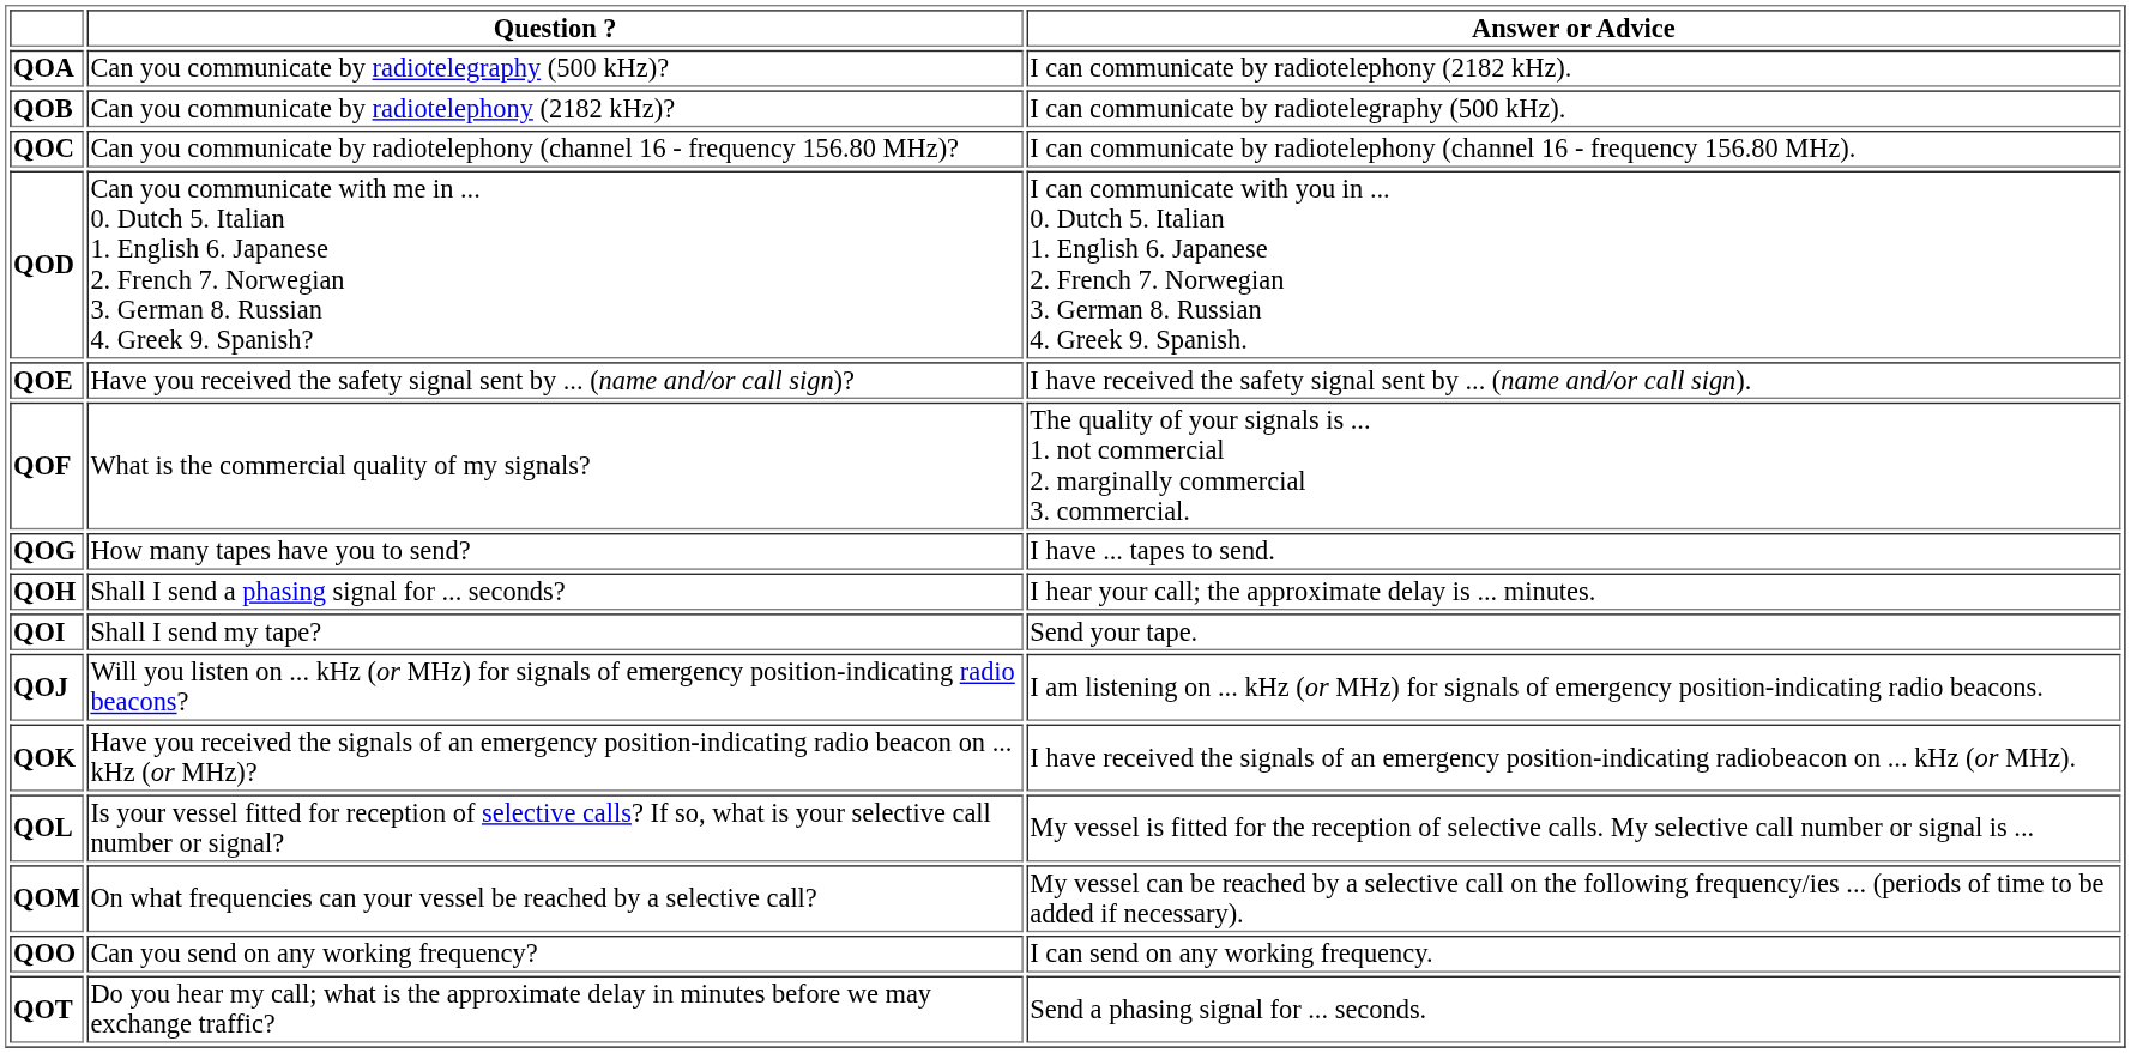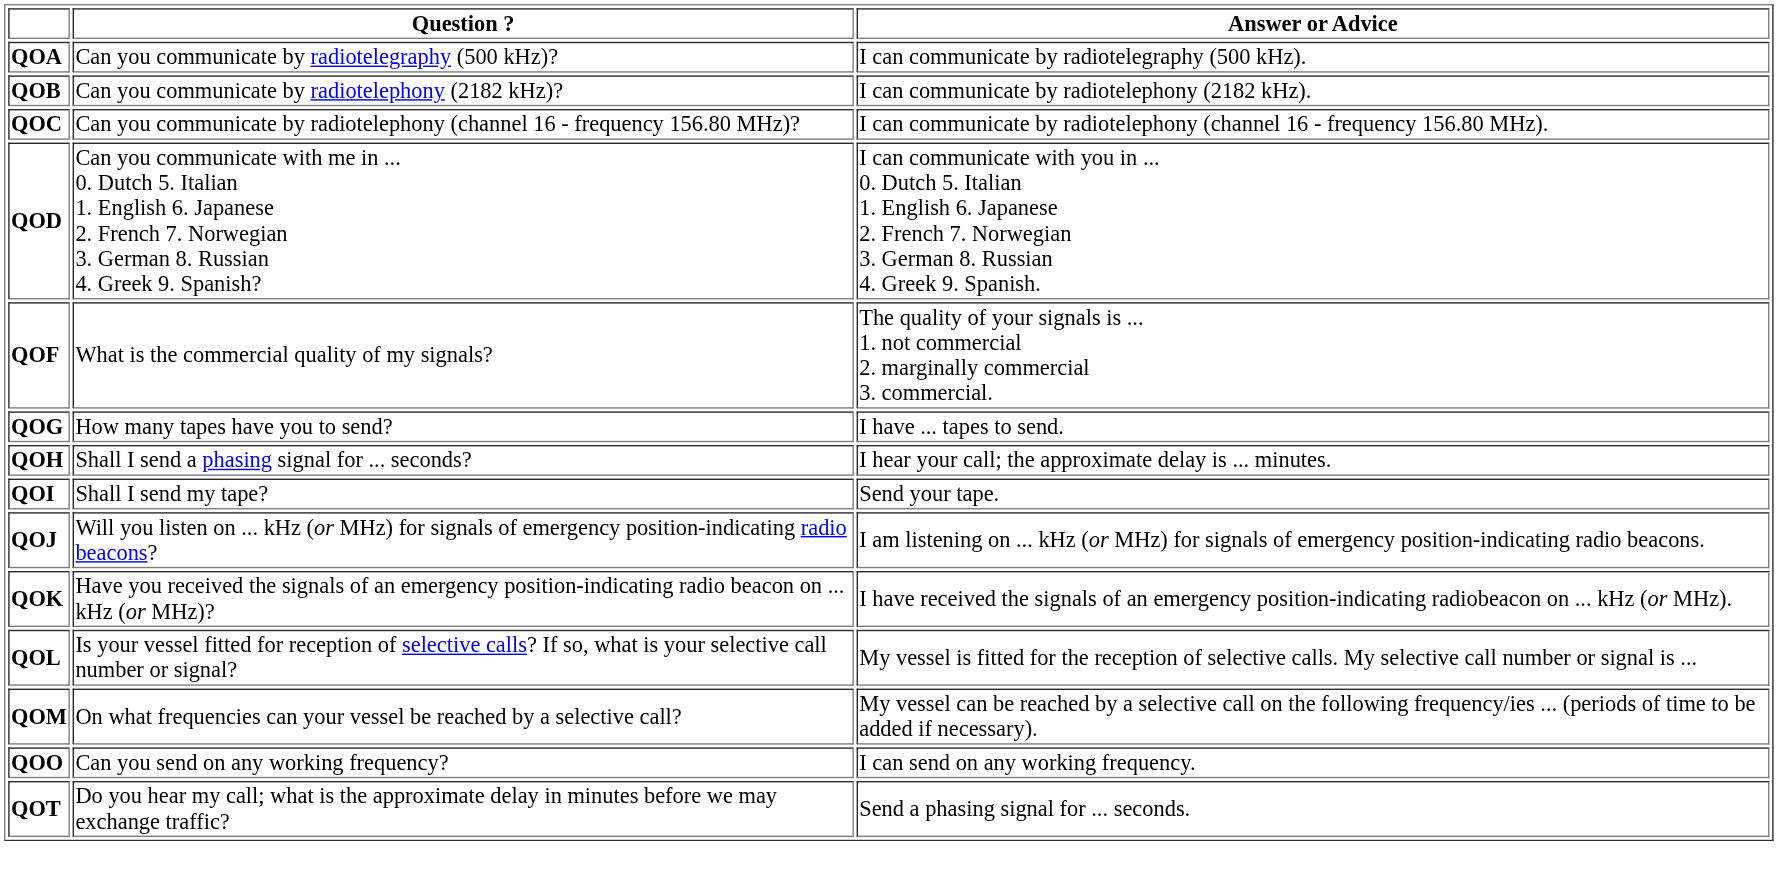 <table border="1">
 <tr>
 <th></th>
 <th><strong>Question ?</strong></th>
 <th><strong>Answer or Advice</strong></th>
 </tr>
 <tr>
 <td><strong>QOA </strong></td>
 <td>Can you communicate by <a href='#'>radiotelegraphy</a> (500 kHz)?</td>
-<td>I can communicate by radiotelephony (2182 kHz).</td>
+<td>I can communicate by radiotelegraphy (500 kHz).</td>
 </tr>
 <tr>
 <td><strong>QOB </strong></td>
 <td>Can you communicate by <a href='#'>radiotelephony</a> (2182 kHz)?</td>
-<td>I can communicate by radiotelegraphy (500 kHz).</td>
+<td>I can communicate by radiotelephony (2182 kHz).</td>
 </tr>
 <tr>
 <td><strong>QOC </strong></td>
 <td>Can you communicate by radiotelephony (channel 16 - frequency 156.80 MHz)?</td>
 <td>I can communicate by radiotelephony (channel 16 - frequency 156.80 MHz).</td>
 </tr>
 <tr>
 <td><strong>QOD </strong></td>
 <td>Can you communicate with me in ...<br> 0. Dutch 5. Italian<br> 1. English 6. Japanese<br> 2. French 7. Norwegian<br> 3. German 8. Russian<br> 4. Greek 9. Spanish?</td>
 <td>I can communicate with you in ...<br> 0. Dutch 5. Italian<br> 1. English 6. Japanese<br> 2. French 7. Norwegian<br> 3. German 8. Russian<br> 4. Greek 9. Spanish.</td>
-</tr>
-<tr>
-<td><strong>QOE </strong></td>
-<td>Have you received the safety signal sent by ... (<em>name and/or call sign</em>)?</td>
-<td>I have received the safety signal sent by ... (<em>name and/or call sign</em>).</td>
 </tr>
 <tr>
 <td><strong>QOF </strong></td>
 <td>What is the commercial quality of my signals?</td>
 <td>The quality of your signals is ...<br> 1. not commercial<br> 2. marginally commercial<br> 3. commercial.</td>
 </tr>
 <tr>
 <td><strong>QOG </strong></td>
 <td>How many tapes have you to send?</td>
 <td>I have ... tapes to send.</td>
 </tr>
 <tr>
 <td><strong>QOH </strong></td>
 <td>Shall I send a <a href='#'>phasing</a> signal for ... seconds?</td>
 <td>I hear your call; the approximate delay is ... minutes.</td>
 </tr>
 <tr>
 <td><strong>QOI </strong></td>
 <td>Shall I send my tape?</td>
 <td>Send your tape.</td>
 </tr>
 <tr>
 <td><strong>QOJ </strong></td>
 <td>Will you listen on ... kHz (<em>or</em> MHz) for signals of emergency position-indicating <a href='#'>radio beacons</a>?</td>
 <td>I am listening on ... kHz (<em>or</em> MHz) for signals of emergency position-indicating radio beacons.</td>
 </tr>
 <tr>
 <td><strong>QOK </strong></td>
 <td>Have you received the signals of an emergency position-indicating radio beacon on ... kHz (<em>or</em> MHz)?</td>
 <td>I have received the signals of an emergency position-indicating radiobeacon on ... kHz (<em>or</em> MHz).</td>
 </tr>
 <tr>
 <td><strong>QOL </strong></td>
 <td>Is your vessel fitted for reception of <a href='#'>selective calls</a>? If so, what is your selective call number or signal?</td>
 <td>My vessel is fitted for the reception of selective calls. My selective call number or signal is ...</td>
 </tr>
 <tr>
 <td><strong>QOM </strong></td>
 <td>On what frequencies can your vessel be reached by a selective call?</td>
 <td>My vessel can be reached by a selective call on the following frequency/ies ... (periods of time to be added if necessary).</td>
 </tr>
 <tr>
 <td><strong>QOO </strong></td>
 <td>Can you send on any working frequency?</td>
 <td>I can send on any working frequency.</td>
 </tr>
 <tr>
 <td><strong>QOT </strong></td>
 <td>Do you hear my call; what is the approximate delay in minutes before we may exchange traffic?</td>
 <td>Send a phasing signal for ... seconds.</td>
 </tr>
 </table>
